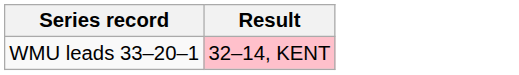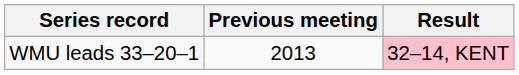 <table class="wikitable">
 <tr align="center">
 <th>Series record</th>
+<th>Previous meeting</th>
 <th>Result</th>
 </tr>
 <tr align="center">
 <td>WMU leads 33–20–1</td>
+<td>2013</td>
 <td style="background: pink;">32–14, KENT</td>
 </tr>
 </table>
